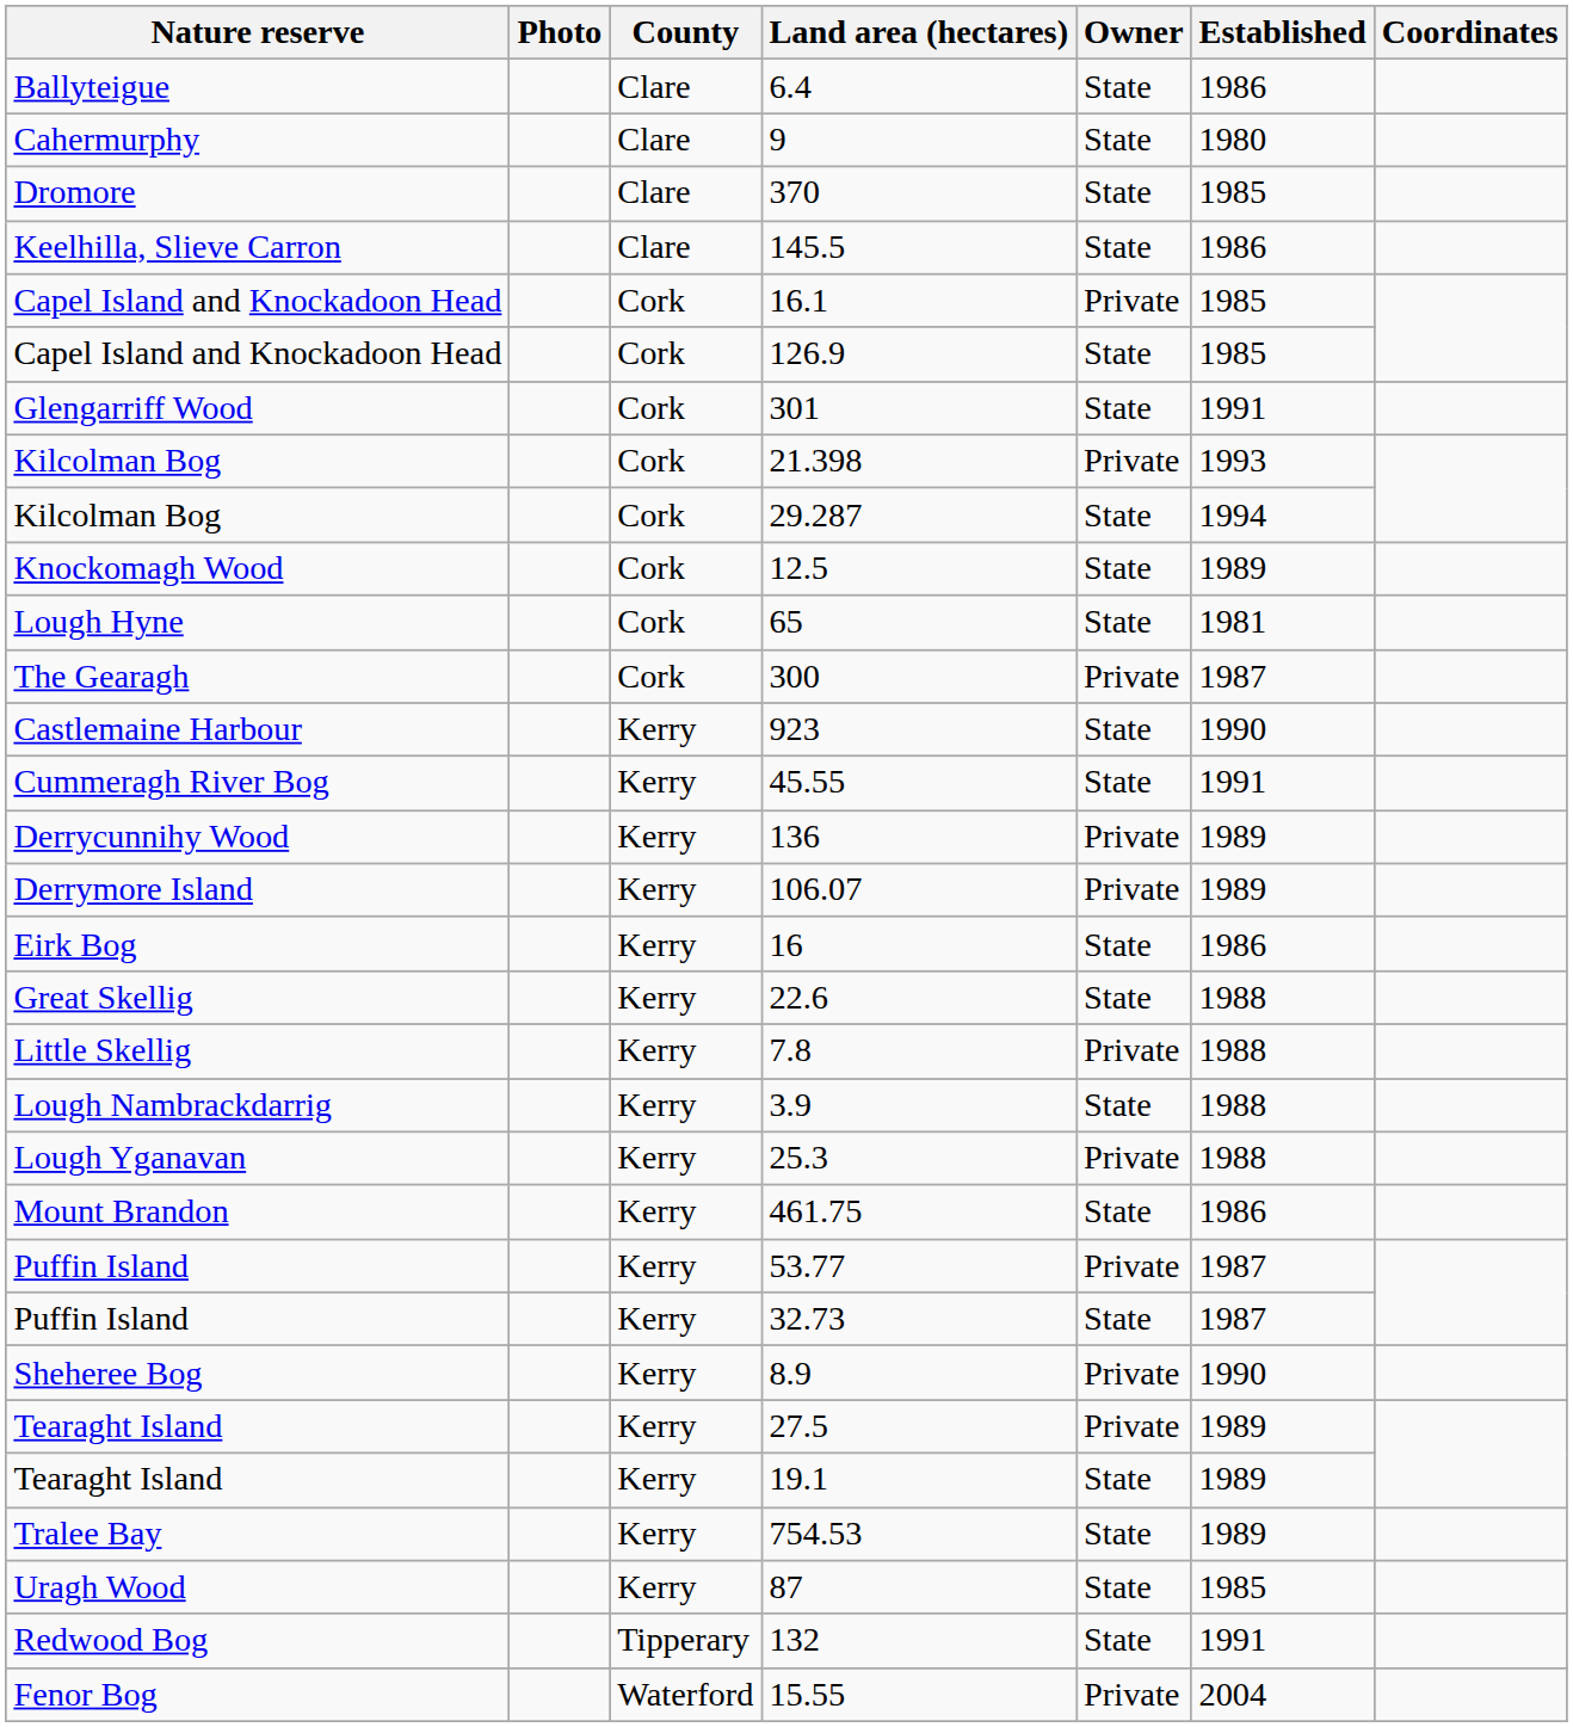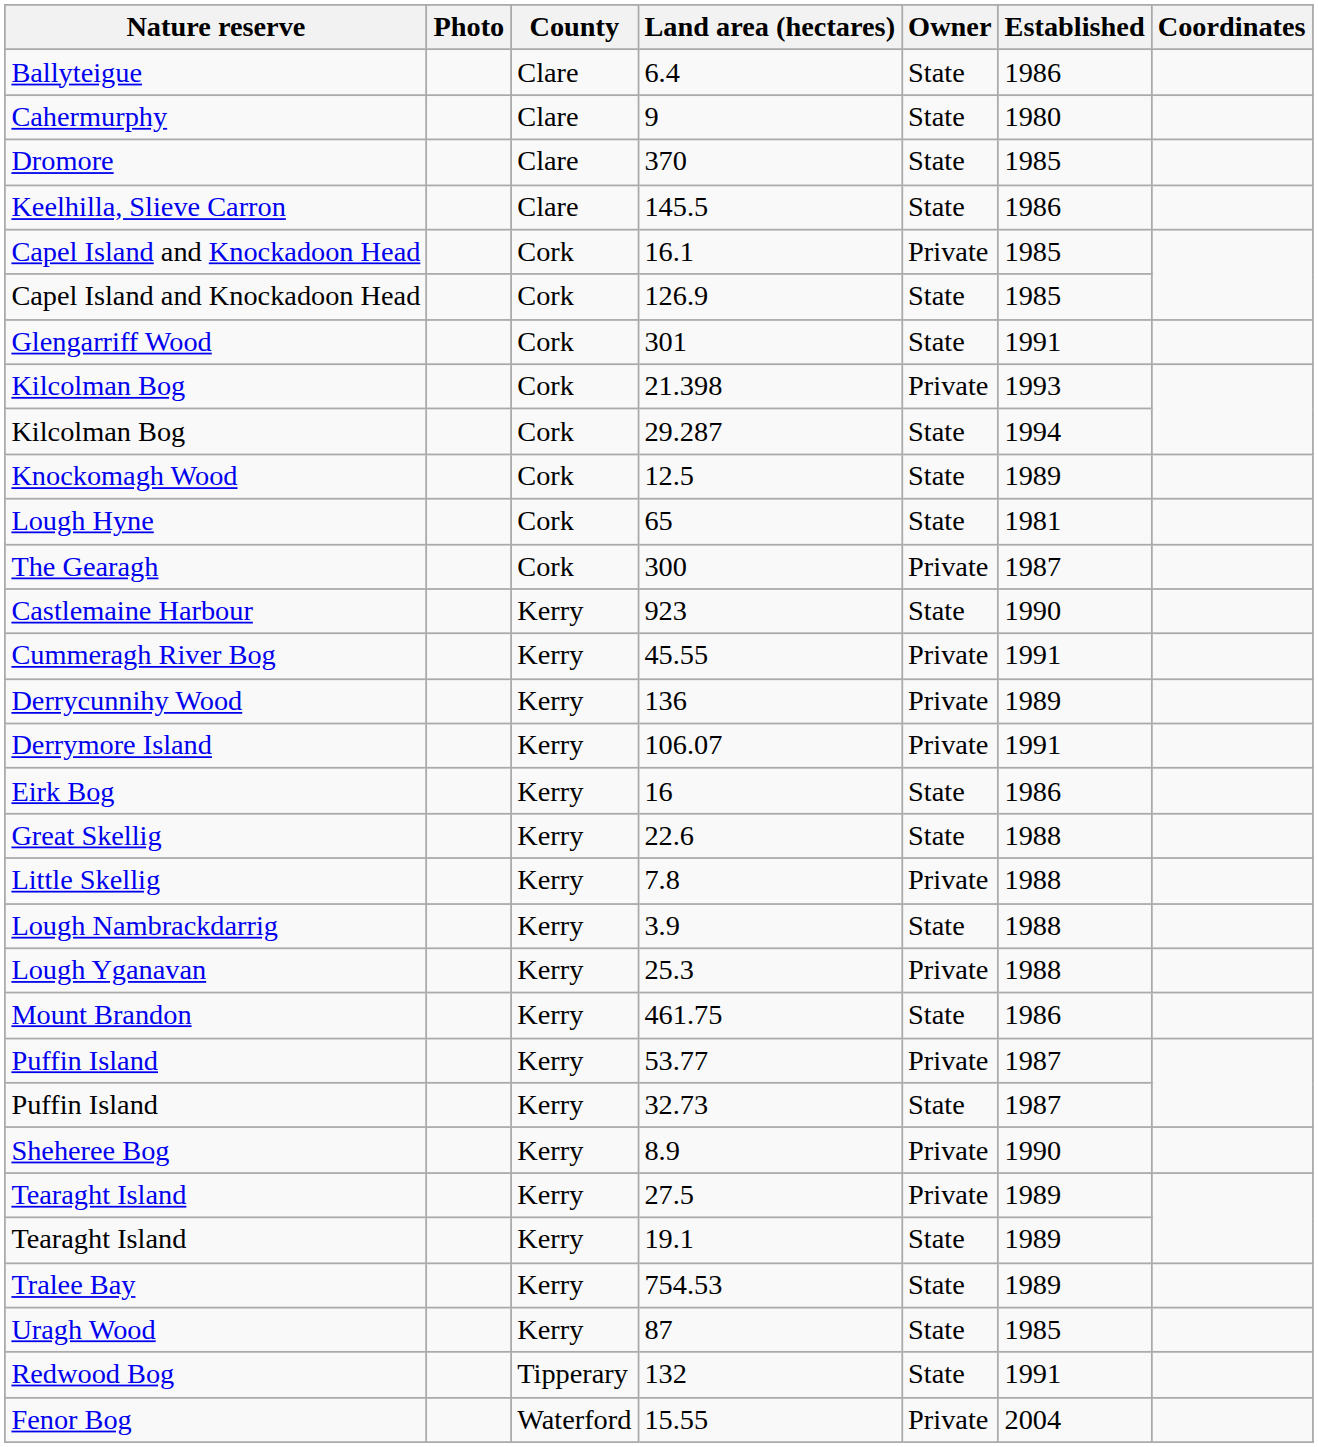 <table class="wikitable sortable">
 <tr>
 <th>Nature reserve</th>
 <th>Photo</th>
 <th>County</th>
 <th>Land area (hectares)</th>
 <th>Owner</th>
 <th>Established</th>
 <th>Coordinates</th>
 </tr>
 <tr>
 <td><a href='#'>Ballyteigue</a></td>
 <td></td>
 <td>Clare</td>
 <td>6.4</td>
 <td>State</td>
 <td>1986</td>
 <td></td>
 </tr>
 <tr>
 <td><a href='#'>Cahermurphy</a></td>
 <td></td>
 <td>Clare</td>
 <td>9</td>
 <td>State</td>
 <td>1980</td>
 <td></td>
 </tr>
 <tr>
 <td><a href='#'>Dromore</a></td>
 <td></td>
 <td>Clare</td>
 <td>370</td>
 <td>State</td>
 <td>1985</td>
 <td></td>
 </tr>
 <tr>
 <td><a href='#'>Keelhilla, Slieve Carron</a></td>
 <td></td>
 <td>Clare</td>
 <td>145.5</td>
 <td>State</td>
 <td>1986</td>
 <td></td>
 </tr>
 <tr>
 <td><a href='#'>Capel Island</a> and <a href='#'>Knockadoon Head</a></td>
 <td></td>
 <td>Cork</td>
 <td>16.1</td>
 <td>Private</td>
 <td>1985</td>
 <td rowspan="2"></td>
 </tr>
 <tr>
 <td>Capel Island and Knockadoon Head</td>
 <td></td>
 <td>Cork</td>
 <td>126.9</td>
 <td>State</td>
 <td>1985</td>
 </tr>
 <tr>
 <td><a href='#'>Glengarriff Wood</a></td>
 <td></td>
 <td>Cork</td>
 <td>301</td>
 <td>State</td>
 <td>1991</td>
 <td></td>
 </tr>
 <tr>
 <td><a href='#'>Kilcolman Bog</a></td>
 <td></td>
 <td>Cork</td>
 <td>21.398</td>
 <td>Private</td>
 <td>1993</td>
 <td rowspan="2"></td>
 </tr>
 <tr>
 <td>Kilcolman Bog</td>
 <td></td>
 <td>Cork</td>
 <td>29.287</td>
 <td>State</td>
 <td>1994</td>
 </tr>
 <tr>
 <td><a href='#'>Knockomagh Wood</a></td>
 <td></td>
 <td>Cork</td>
 <td>12.5</td>
 <td>State</td>
 <td>1989</td>
 <td></td>
 </tr>
 <tr>
 <td><a href='#'>Lough Hyne</a></td>
 <td></td>
 <td>Cork</td>
 <td>65</td>
 <td>State</td>
 <td>1981</td>
 <td></td>
 </tr>
 <tr>
 <td><a href='#'>The Gearagh</a></td>
 <td></td>
 <td>Cork</td>
 <td>300</td>
 <td>Private</td>
 <td>1987</td>
 <td></td>
 </tr>
 <tr>
 <td><a href='#'>Castlemaine Harbour</a></td>
 <td></td>
 <td>Kerry</td>
 <td>923</td>
 <td>State</td>
 <td>1990</td>
 <td></td>
 </tr>
 <tr>
 <td><a href='#'>Cummeragh River Bog</a></td>
 <td></td>
 <td>Kerry</td>
 <td>45.55</td>
-<td>State</td>
+<td>Private</td>
 <td>1991</td>
 <td></td>
 </tr>
 <tr>
 <td><a href='#'>Derrycunnihy Wood</a></td>
 <td></td>
 <td>Kerry</td>
 <td>136</td>
 <td>Private</td>
 <td>1989</td>
 <td></td>
 </tr>
 <tr>
 <td><a href='#'>Derrymore Island</a></td>
 <td></td>
 <td>Kerry</td>
 <td>106.07</td>
 <td>Private</td>
-<td>1989</td>
+<td>1991</td>
 <td></td>
 </tr>
 <tr>
 <td><a href='#'>Eirk Bog</a></td>
 <td></td>
 <td>Kerry</td>
 <td>16</td>
 <td>State</td>
 <td>1986</td>
 <td></td>
 </tr>
 <tr>
 <td><a href='#'>Great Skellig</a></td>
 <td></td>
 <td>Kerry</td>
 <td>22.6</td>
 <td>State</td>
 <td>1988</td>
 <td></td>
 </tr>
 <tr>
 <td><a href='#'>Little Skellig</a></td>
 <td></td>
 <td>Kerry</td>
 <td>7.8</td>
 <td>Private</td>
 <td>1988</td>
 <td></td>
 </tr>
 <tr>
 <td><a href='#'>Lough Nambrackdarrig</a></td>
 <td></td>
 <td>Kerry</td>
 <td>3.9</td>
 <td>State</td>
 <td>1988</td>
 <td></td>
 </tr>
 <tr>
 <td><a href='#'>Lough Yganavan</a></td>
 <td></td>
 <td>Kerry</td>
 <td>25.3</td>
 <td>Private</td>
 <td>1988</td>
 <td></td>
 </tr>
 <tr>
 <td><a href='#'>Mount Brandon</a></td>
 <td></td>
 <td>Kerry</td>
 <td>461.75</td>
 <td>State</td>
 <td>1986</td>
 <td></td>
 </tr>
 <tr>
 <td><a href='#'>Puffin Island</a></td>
 <td></td>
 <td>Kerry</td>
 <td>53.77</td>
 <td>Private</td>
 <td>1987</td>
 <td rowspan="2"></td>
 </tr>
 <tr>
 <td>Puffin Island</td>
 <td></td>
 <td>Kerry</td>
 <td>32.73</td>
 <td>State</td>
 <td>1987</td>
 </tr>
 <tr>
 <td><a href='#'>Sheheree Bog</a></td>
 <td></td>
 <td>Kerry</td>
 <td>8.9</td>
 <td>Private</td>
 <td>1990</td>
 <td></td>
 </tr>
 <tr>
 <td><a href='#'>Tearaght Island</a></td>
 <td></td>
 <td>Kerry</td>
 <td>27.5</td>
 <td>Private</td>
 <td>1989</td>
 <td rowspan="2"></td>
 </tr>
 <tr>
 <td>Tearaght Island</td>
 <td></td>
 <td>Kerry</td>
 <td>19.1</td>
 <td>State</td>
 <td>1989</td>
 </tr>
 <tr>
 <td><a href='#'>Tralee Bay</a></td>
 <td></td>
 <td>Kerry</td>
 <td>754.53</td>
 <td>State</td>
 <td>1989</td>
 <td></td>
 </tr>
 <tr>
 <td><a href='#'>Uragh Wood</a></td>
 <td></td>
 <td>Kerry</td>
 <td>87</td>
 <td>State</td>
 <td>1985</td>
 <td></td>
 </tr>
 <tr>
 <td><a href='#'>Redwood Bog</a></td>
 <td></td>
 <td>Tipperary</td>
 <td>132</td>
 <td>State</td>
 <td>1991</td>
 <td></td>
 </tr>
 <tr>
 <td><a href='#'>Fenor Bog</a></td>
 <td></td>
 <td>Waterford</td>
 <td>15.55</td>
 <td>Private</td>
 <td>2004</td>
 <td></td>
 </tr>
 </table>
